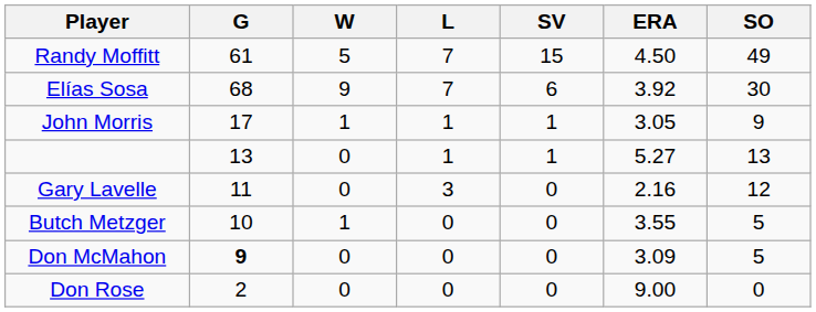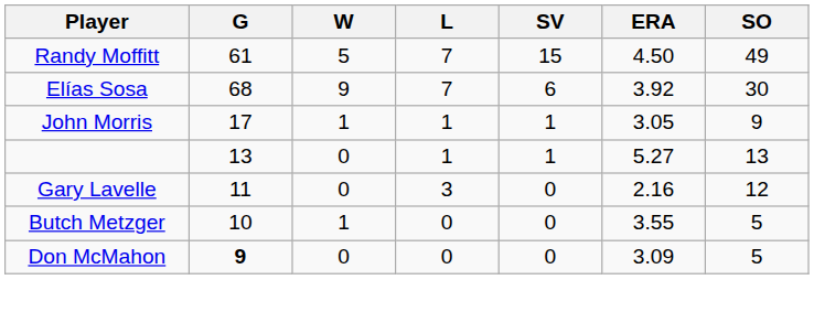 <table class="wikitable sortable">
 <tr>
 <th bgcolor="#DDDDFF" width="16%">Player</th>
 <th bgcolor="#DDDDFF" width="9%">G</th>
 <th bgcolor="#DDDDFF" width="9%">W</th>
 <th bgcolor="#DDDDFF" width="9%">L</th>
 <th bgcolor="#DDDDFF" width="9%">SV</th>
 <th bgcolor="#DDDDFF" width="9%">ERA</th>
 <th bgcolor="#DDDDFF" width="9%">SO</th>
 </tr>
 <tr align="center">
 <td><a href='#'>Randy Moffitt</a></td>
 <td>61</td>
 <td>5</td>
 <td>7</td>
 <td>15</td>
 <td>4.50</td>
 <td>49</td>
 </tr>
 <tr align=center>
 <td><a href='#'>Elías Sosa</a></td>
 <td>68</td>
 <td>9</td>
 <td>7</td>
 <td>6</td>
 <td>3.92</td>
 <td>30</td>
 </tr>
 <tr align=center>
 <td><a href='#'>John Morris</a></td>
 <td>17</td>
 <td>1</td>
 <td>1</td>
 <td>1</td>
 <td>3.05</td>
 <td>9</td>
 </tr>
 <tr align=center>
 <td></td>
 <td>13</td>
 <td>0</td>
 <td>1</td>
 <td>1</td>
 <td>5.27</td>
 <td>13</td>
 </tr>
 <tr align="center">
 <td><a href='#'>Gary Lavelle</a></td>
 <td>11</td>
 <td>0</td>
 <td>3</td>
 <td>0</td>
 <td>2.16</td>
 <td>12</td>
 </tr>
 <tr align=center>
 <td><a href='#'>Butch Metzger</a></td>
 <td>10</td>
 <td>1</td>
 <td>0</td>
 <td>0</td>
 <td>3.55</td>
 <td>5</td>
 </tr>
 <tr align=center>
 <td><a href='#'>Don McMahon</a></td>
 <td><strong>9</strong></td>
 <td>0</td>
 <td>0</td>
 <td>0</td>
 <td>3.09</td>
 <td>5</td>
 </tr>
-<tr align=center>
-<td><a href='#'>Don Rose</a></td>
-<td>2</td>
-<td>0</td>
-<td>0</td>
-<td>0</td>
-<td>9.00</td>
-<td>0</td>
-</tr>
 </table>
